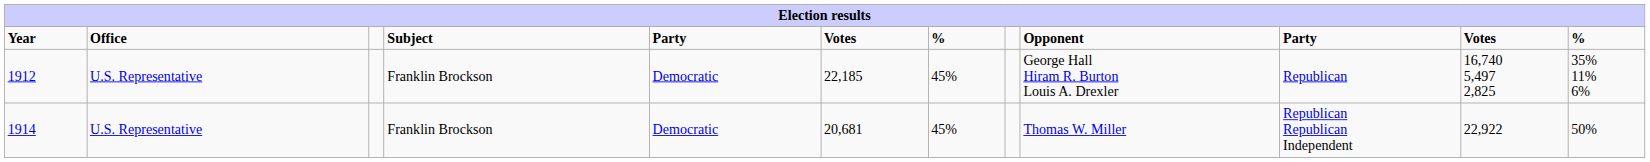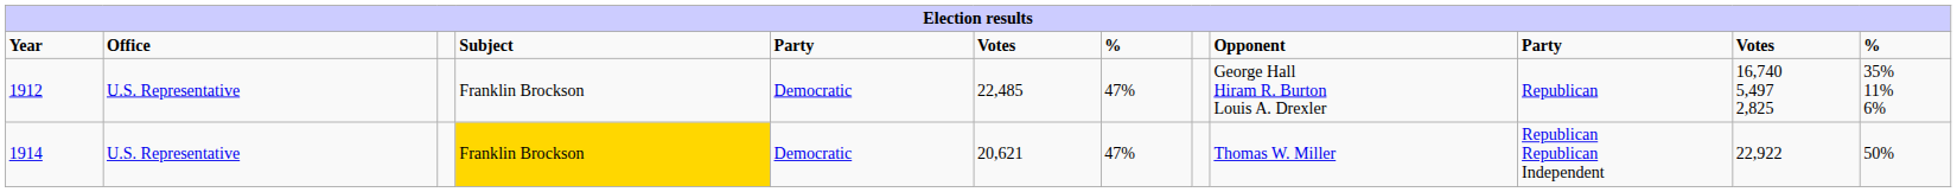 <table class=wikitable style="width: 94%" style="text-align: center;" align="center">
 <tr bgcolor=#cccccc>
 <th colspan=12 style="background: #ccccff;">Election results</th>
 </tr>
 <tr>
 <td><strong>Year</strong></td>
 <td><strong>Office</strong></td>
 <td></td>
 <td><strong>Subject</strong></td>
 <td><strong>Party</strong></td>
 <td><strong>Votes</strong></td>
 <td><strong>%</strong></td>
 <td></td>
 <td><strong>Opponent</strong></td>
 <td><strong>Party</strong></td>
 <td><strong>Votes</strong></td>
 <td><strong>%</strong></td>
 </tr>
 <tr>
 <td><a href='#'>1912</a></td>
 <td><a href='#'>U.S. Representative</a></td>
 <td></td>
 <td>Franklin Brockson</td>
 <td><a href='#'>Democratic</a></td>
-<td>22,185</td>
-<td>45%</td>
+<td>22,485</td>
+<td>47%</td>
 <td></td>
 <td>George Hall<br><a href='#'>Hiram R. Burton</a><br>Louis A. Drexler</td>
 <td><a href='#'>Republican</a></td>
 <td>16,740<br>5,497<br>2,825</td>
 <td>35%<br>11%<br>6%</td>
 </tr>
 <tr>
 <td><a href='#'>1914</a></td>
 <td><a href='#'>U.S. Representative</a></td>
 <td></td>
-<td>Franklin Brockson</td>
+<td style="background: gold;">Franklin Brockson</td>
 <td><a href='#'>Democratic</a></td>
-<td>20,681</td>
-<td>45%</td>
+<td>20,621</td>
+<td>47%</td>
 <td></td>
 <td><a href='#'>Thomas W. Miller</a></td>
 <td><a href='#'>Republican</a><br><a href='#'>Republican</a><br>Independent</td>
 <td>22,922</td>
 <td>50%</td>
 </tr>
 </table>
